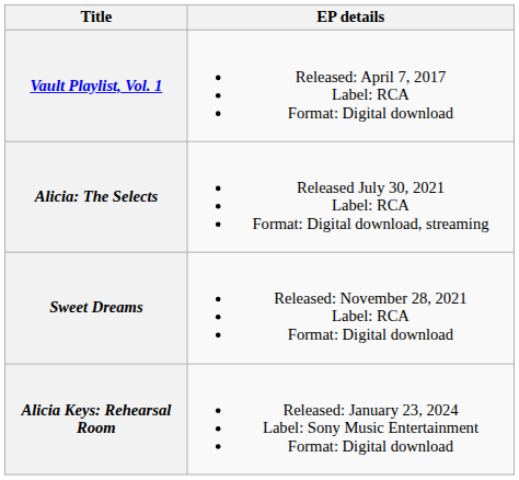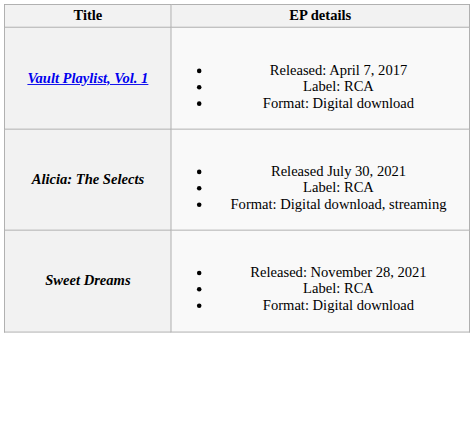 <table class="wikitable plainrowheaders" style="text-align:center;" border="1">
 <tr>
 <th scope="col" style="width:11em;">Title</th>
 <th scope="col" style="width:20em;">EP details</th>
 </tr>
 <tr>
 <th scope="row"><em><a href='#'>Vault Playlist, Vol. 1</a></em></th>
 <td><br><ul><li>Released: April 7, 2017</li><li>Label: RCA</li><li>Format: Digital download</li></ul></td>
 </tr>
 <tr>
 <th scope="row"><em>Alicia: The Selects</em></th>
 <td><br><ul><li>Released July 30, 2021</li><li>Label: RCA</li><li>Format: Digital download, streaming</li></ul></td>
 </tr>
 <tr>
 <th scope="row"><em>Sweet Dreams</em></th>
 <td><br><ul><li>Released: November 28, 2021</li><li>Label: RCA</li><li>Format: Digital download</li></ul></td>
 </tr>
-<tr>
-<th scope="row"><em>Alicia Keys: Rehearsal Room</em></th>
-<td><br><ul><li>Released: January 23, 2024</li><li>Label: Sony Music Entertainment</li><li>Format: Digital download</li></ul></td>
-</tr>
 </table>
